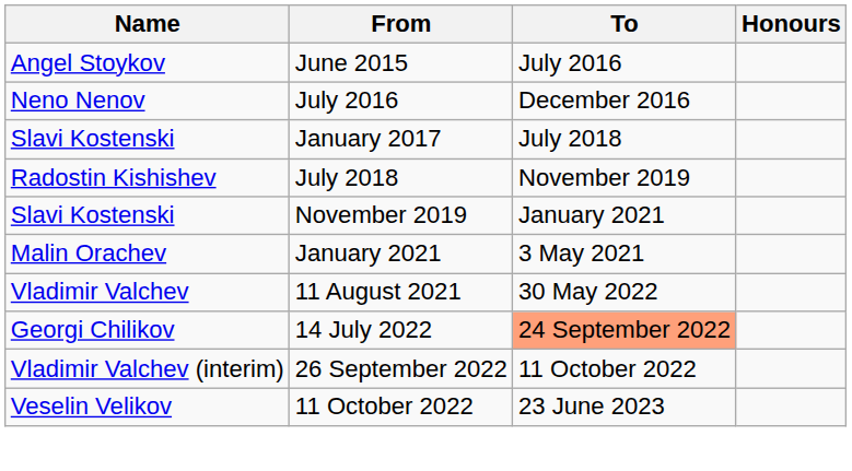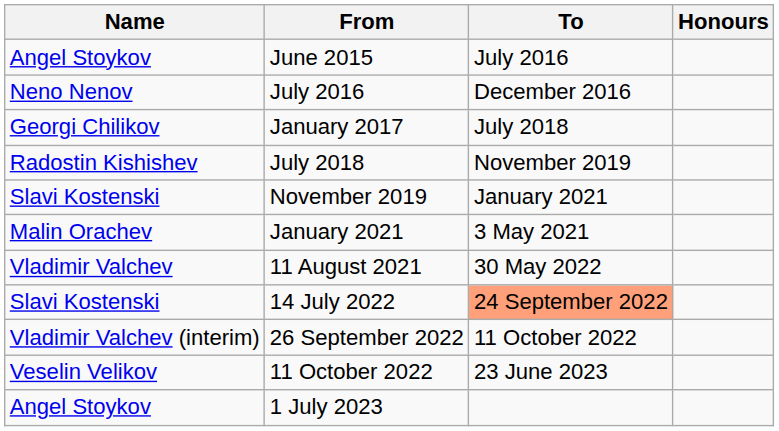 <table class="wikitable">
 <tr>
 <th>Name</th>
 <th>From</th>
 <th>To</th>
 <th>Honours</th>
 </tr>
 <tr>
 <td> <a href='#'>Angel Stoykov</a></td>
 <td>June 2015</td>
 <td>July 2016</td>
 <td></td>
 </tr>
 <tr>
 <td> <a href='#'>Neno Nenov</a></td>
 <td>July 2016</td>
 <td>December 2016</td>
 <td></td>
 </tr>
 <tr>
-<td> <a href='#'>Slavi Kostenski</a></td>
+<td> <a href='#'>Georgi Chilikov</a></td>
 <td>January 2017</td>
 <td>July 2018</td>
 <td></td>
 </tr>
 <tr>
 <td> <a href='#'>Radostin Kishishev</a></td>
 <td>July 2018</td>
 <td>November 2019</td>
 <td></td>
 </tr>
 <tr>
 <td> <a href='#'>Slavi Kostenski</a></td>
 <td>November 2019</td>
 <td>January 2021</td>
 <td></td>
 </tr>
 <tr>
 <td> <a href='#'>Malin Orachev</a></td>
 <td>January 2021</td>
 <td>3 May 2021</td>
 <td></td>
 </tr>
 <tr>
 <td> <a href='#'>Vladimir Valchev</a></td>
 <td>11 August 2021</td>
 <td>30 May 2022</td>
 <td></td>
 </tr>
 <tr>
-<td> <a href='#'>Georgi Chilikov</a></td>
+<td> <a href='#'>Slavi Kostenski</a></td>
 <td>14 July 2022</td>
 <td style="background: lightsalmon;">24 September 2022</td>
 <td></td>
 </tr>
 <tr>
 <td> <a href='#'>Vladimir Valchev</a> (interim)</td>
 <td>26 September 2022</td>
 <td>11 October 2022</td>
 <td></td>
 </tr>
 <tr>
 <td> <a href='#'>Veselin Velikov</a></td>
 <td>11 October 2022</td>
 <td>23 June 2023</td>
 <td></td>
 </tr>
+<tr>
+<td> <a href='#'>Angel Stoykov</a></td>
+<td>1 July 2023</td>
+<td></td>
+<td></td>
+</tr>
 </table>
